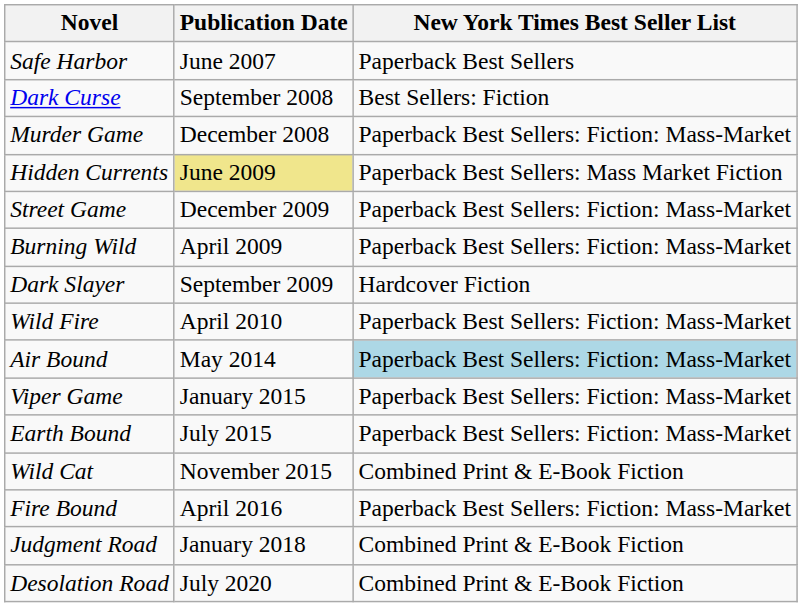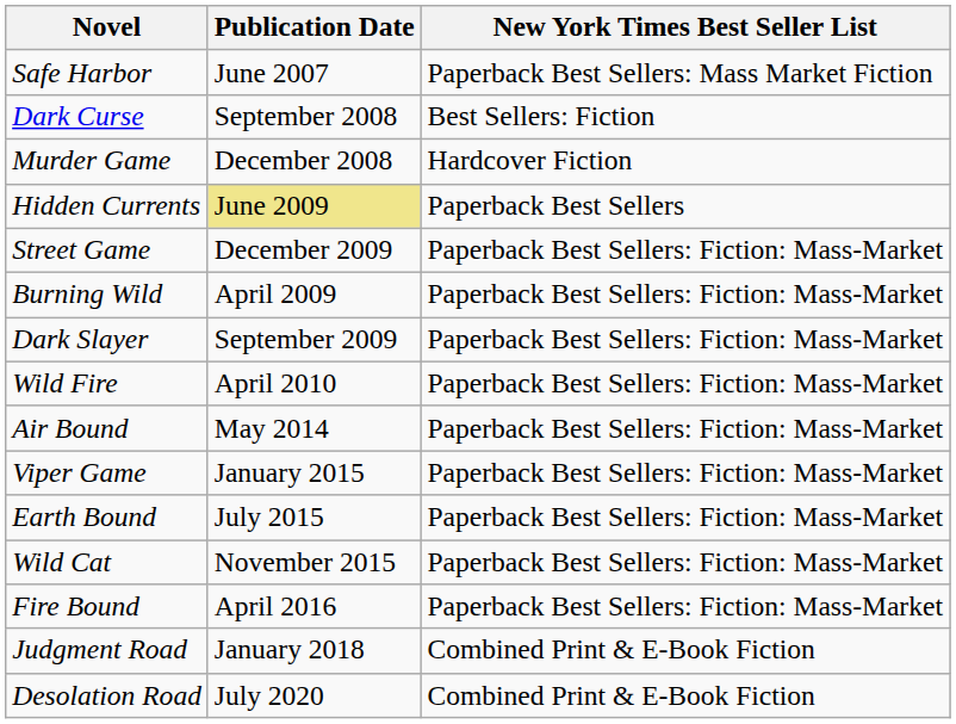 <table class="wikitable sortable mw-collapsible">
 <tr>
 <th>Novel</th>
 <th>Publication Date</th>
 <th>New York Times Best Seller List</th>
 </tr>
 <tr>
 <td><em>Safe Harbor</em></td>
 <td>June 2007</td>
-<td>Paperback Best Sellers</td>
+<td>Paperback Best Sellers: Mass Market Fiction</td>
 </tr>
 <tr>
 <td><em><a href='#'>Dark Curse</a></em></td>
 <td>September 2008</td>
 <td>Best Sellers: Fiction</td>
 </tr>
 <tr>
 <td><em>Murder Game</em></td>
 <td>December 2008</td>
-<td>Paperback Best Sellers: Fiction: Mass-Market</td>
+<td>Hardcover Fiction</td>
 </tr>
 <tr>
 <td><em>Hidden Currents</em></td>
 <td style="background: khaki;">June 2009</td>
-<td>Paperback Best Sellers: Mass Market Fiction</td>
+<td>Paperback Best Sellers</td>
 </tr>
 <tr>
 <td><em>Street Game</em></td>
 <td>December 2009</td>
 <td>Paperback Best Sellers: Fiction: Mass-Market</td>
 </tr>
 <tr>
 <td><em>Burning Wild</em></td>
 <td>April 2009</td>
 <td>Paperback Best Sellers: Fiction: Mass-Market</td>
 </tr>
 <tr>
 <td><em>Dark Slayer</em></td>
 <td>September 2009</td>
-<td>Hardcover Fiction</td>
+<td>Paperback Best Sellers: Fiction: Mass-Market</td>
 </tr>
 <tr>
 <td><em>Wild Fire</em></td>
 <td>April 2010</td>
 <td>Paperback Best Sellers: Fiction: Mass-Market</td>
 </tr>
 <tr>
 <td><em>Air Bound</em></td>
 <td>May 2014</td>
-<td style="background: lightblue;">Paperback Best Sellers: Fiction: Mass-Market</td>
+<td>Paperback Best Sellers: Fiction: Mass-Market</td>
 </tr>
 <tr>
 <td><em>Viper Game</em></td>
 <td>January 2015</td>
 <td>Paperback Best Sellers: Fiction: Mass-Market</td>
 </tr>
 <tr>
 <td><em>Earth Bound</em></td>
 <td>July 2015</td>
 <td>Paperback Best Sellers: Fiction: Mass-Market</td>
 </tr>
 <tr>
 <td><em>Wild Cat</em></td>
 <td>November 2015</td>
-<td>Combined Print & E-Book Fiction</td>
+<td>Paperback Best Sellers: Fiction: Mass-Market</td>
 </tr>
 <tr>
 <td><em>Fire Bound</em></td>
 <td>April 2016</td>
 <td>Paperback Best Sellers: Fiction: Mass-Market</td>
 </tr>
 <tr>
 <td><em>Judgment Road</em></td>
 <td>January 2018</td>
 <td>Combined Print & E-Book Fiction</td>
 </tr>
 <tr>
 <td><em>Desolation Road</em></td>
 <td>July 2020</td>
 <td>Combined Print & E-Book Fiction</td>
 </tr>
 </table>
